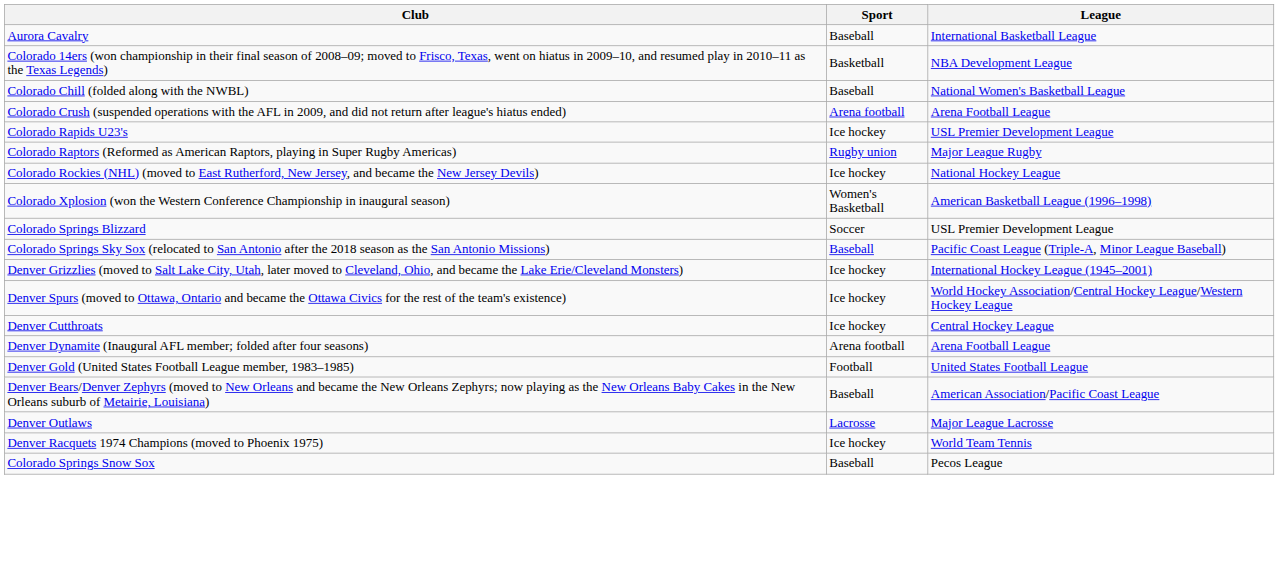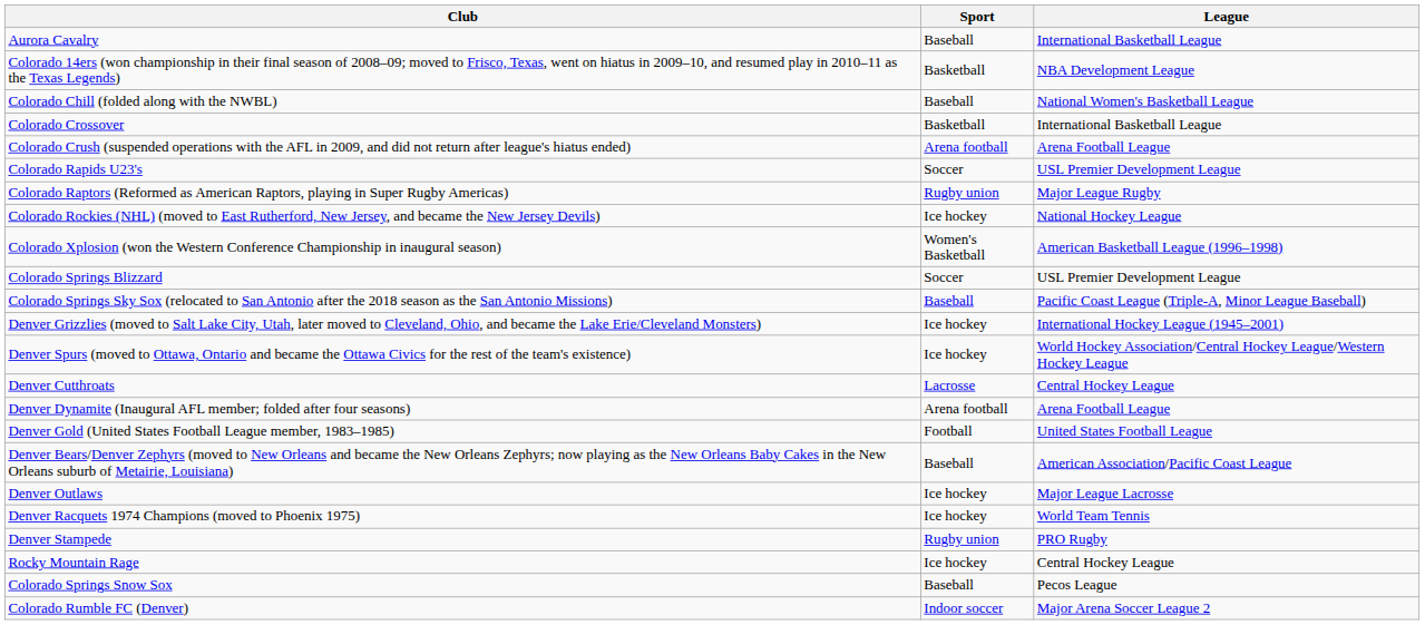 <table class="wikitable">
 <tr>
 <th>Club</th>
 <th>Sport</th>
 <th>League</th>
 </tr>
 <tr>
 <td><a href='#'>Aurora Cavalry</a></td>
 <td>Baseball</td>
 <td><a href='#'>International Basketball League</a></td>
 </tr>
 <tr>
 <td><a href='#'>Colorado 14ers</a> (won championship in their final season of 2008–09; moved to <a href='#'>Frisco, Texas</a>, went on hiatus in 2009–10, and resumed play in 2010–11 as the <a href='#'>Texas Legends</a>)</td>
 <td>Basketball</td>
 <td><a href='#'>NBA Development League</a></td>
 </tr>
 <tr>
 <td><a href='#'>Colorado Chill</a> (folded along with the NWBL)</td>
 <td>Baseball</td>
 <td><a href='#'>National Women's Basketball League</a></td>
 </tr>
 <tr>
+<td><a href='#'>Colorado Crossover</a></td>
+<td>Basketball</td>
+<td>International Basketball League</td>
+</tr>
+<tr>
 <td><a href='#'>Colorado Crush</a> (suspended operations with the AFL in 2009, and did not return after league's hiatus ended)</td>
 <td><a href='#'>Arena football</a></td>
 <td><a href='#'>Arena Football League</a></td>
 </tr>
 <tr>
 <td><a href='#'>Colorado Rapids U23's</a></td>
-<td>Ice hockey</td>
+<td>Soccer</td>
 <td><a href='#'>USL Premier Development League</a></td>
 </tr>
 <tr>
 <td><a href='#'>Colorado Raptors</a> (Reformed as American Raptors, playing in Super Rugby Americas)</td>
 <td><a href='#'>Rugby union</a></td>
 <td><a href='#'>Major League Rugby</a></td>
 </tr>
 <tr>
 <td><a href='#'>Colorado Rockies (NHL)</a> (moved to <a href='#'>East Rutherford, New Jersey</a>, and became the <a href='#'>New Jersey Devils</a>)</td>
 <td>Ice hockey</td>
 <td><a href='#'>National Hockey League</a></td>
 </tr>
 <tr>
 <td><a href='#'>Colorado Xplosion</a> (won the Western Conference Championship in inaugural season)</td>
 <td>Women's Basketball</td>
 <td><a href='#'>American Basketball League (1996–1998)</a></td>
 </tr>
 <tr>
 <td><a href='#'>Colorado Springs Blizzard</a></td>
 <td>Soccer</td>
 <td>USL Premier Development League</td>
 </tr>
 <tr>
 <td><a href='#'>Colorado Springs Sky Sox</a> (relocated to <a href='#'>San Antonio</a> after the 2018 season as the <a href='#'>San Antonio Missions</a>)</td>
 <td><a href='#'>Baseball</a></td>
 <td><a href='#'>Pacific Coast League</a> (<a href='#'>Triple-A</a>, <a href='#'>Minor League Baseball</a>)</td>
 </tr>
 <tr>
 <td><a href='#'>Denver Grizzlies</a> (moved to <a href='#'>Salt Lake City, Utah</a>, later moved to <a href='#'>Cleveland, Ohio</a>, and became the <a href='#'>Lake Erie/Cleveland Monsters</a>)</td>
 <td>Ice hockey</td>
 <td><a href='#'>International Hockey League (1945–2001)</a></td>
 </tr>
 <tr>
 <td><a href='#'>Denver Spurs</a> (moved to <a href='#'>Ottawa, Ontario</a> and became the <a href='#'>Ottawa Civics</a> for the rest of the team's existence)</td>
 <td>Ice hockey</td>
 <td><a href='#'>World Hockey Association</a>/<a href='#'>Central Hockey League</a>/<a href='#'>Western Hockey League</a></td>
 </tr>
 <tr>
 <td><a href='#'>Denver Cutthroats</a></td>
-<td>Ice hockey</td>
+<td><a href='#'>Lacrosse</a></td>
 <td><a href='#'>Central Hockey League</a></td>
 </tr>
 <tr>
 <td><a href='#'>Denver Dynamite</a> (Inaugural AFL member; folded after four seasons)</td>
 <td>Arena football</td>
 <td><a href='#'>Arena Football League</a></td>
 </tr>
 <tr>
 <td><a href='#'>Denver Gold</a> (United States Football League member, 1983–1985)</td>
 <td>Football</td>
 <td><a href='#'>United States Football League</a></td>
 </tr>
 <tr>
 <td><a href='#'>Denver Bears</a>/<a href='#'>Denver Zephyrs</a> (moved to <a href='#'>New Orleans</a> and became the New Orleans Zephyrs; now playing as the <a href='#'>New Orleans Baby Cakes</a> in the New Orleans suburb of <a href='#'>Metairie, Louisiana</a>)</td>
 <td>Baseball</td>
 <td><a href='#'>American Association</a>/<a href='#'>Pacific Coast League</a></td>
 </tr>
 <tr>
 <td><a href='#'>Denver Outlaws</a></td>
-<td><a href='#'>Lacrosse</a></td>
+<td>Ice hockey</td>
 <td><a href='#'>Major League Lacrosse</a></td>
 </tr>
 <tr>
 <td><a href='#'>Denver Racquets</a> 1974 Champions (moved to Phoenix 1975)</td>
 <td>Ice hockey</td>
 <td><a href='#'>World Team Tennis</a></td>
 </tr>
 <tr>
+<td><a href='#'>Denver Stampede</a></td>
+<td><a href='#'>Rugby union</a></td>
+<td><a href='#'>PRO Rugby</a></td>
+</tr>
+<tr>
+<td><a href='#'>Rocky Mountain Rage</a></td>
+<td>Ice hockey</td>
+<td>Central Hockey League</td>
+</tr>
+<tr>
 <td><a href='#'>Colorado Springs Snow Sox</a></td>
 <td>Baseball</td>
 <td>Pecos League</td>
 </tr>
+<tr>
+<td><a href='#'>Colorado Rumble FC</a> (<a href='#'>Denver</a>)</td>
+<td><a href='#'>Indoor soccer</a></td>
+<td><a href='#'>Major Arena Soccer League 2</a></td>
+</tr>
 </table>
